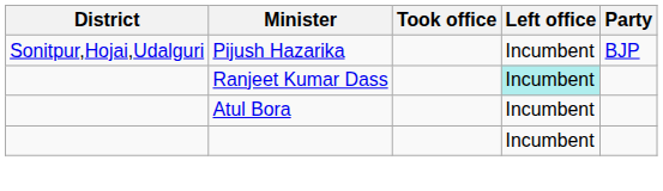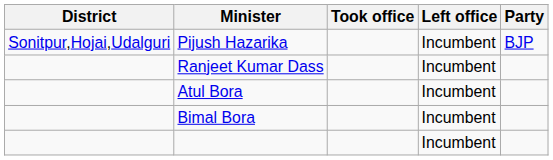 <table class="wikitable sortable">
 <tr>
 <th>District</th>
 <th>Minister</th>
 <th>Took office</th>
 <th>Left office</th>
 <th>Party</th>
 </tr>
 <tr>
 <td><a href='#'>Sonitpur</a>,<a href='#'>Hojai</a>,<a href='#'>Udalguri</a></td>
 <td><a href='#'>Pijush Hazarika</a></td>
 <td></td>
 <td>Incumbent</td>
 <td><a href='#'>BJP</a></td>
 </tr>
 <tr>
 <td></td>
 <td><a href='#'>Ranjeet Kumar Dass</a></td>
 <td></td>
-<td style="background: paleturquoise;">Incumbent</td>
+<td>Incumbent</td>
 <td></td>
 </tr>
 <tr>
 <td></td>
 <td><a href='#'>Atul Bora</a></td>
+<td></td>
+<td>Incumbent</td>
+<td></td>
+</tr>
+<tr>
+<td></td>
+<td><a href='#'>Bimal Bora</a></td>
 <td></td>
 <td>Incumbent</td>
 <td></td>
 </tr>
 <tr>
 <td></td>
 <td></td>
 <td></td>
 <td>Incumbent</td>
 <td></td>
 </tr>
 </table>
